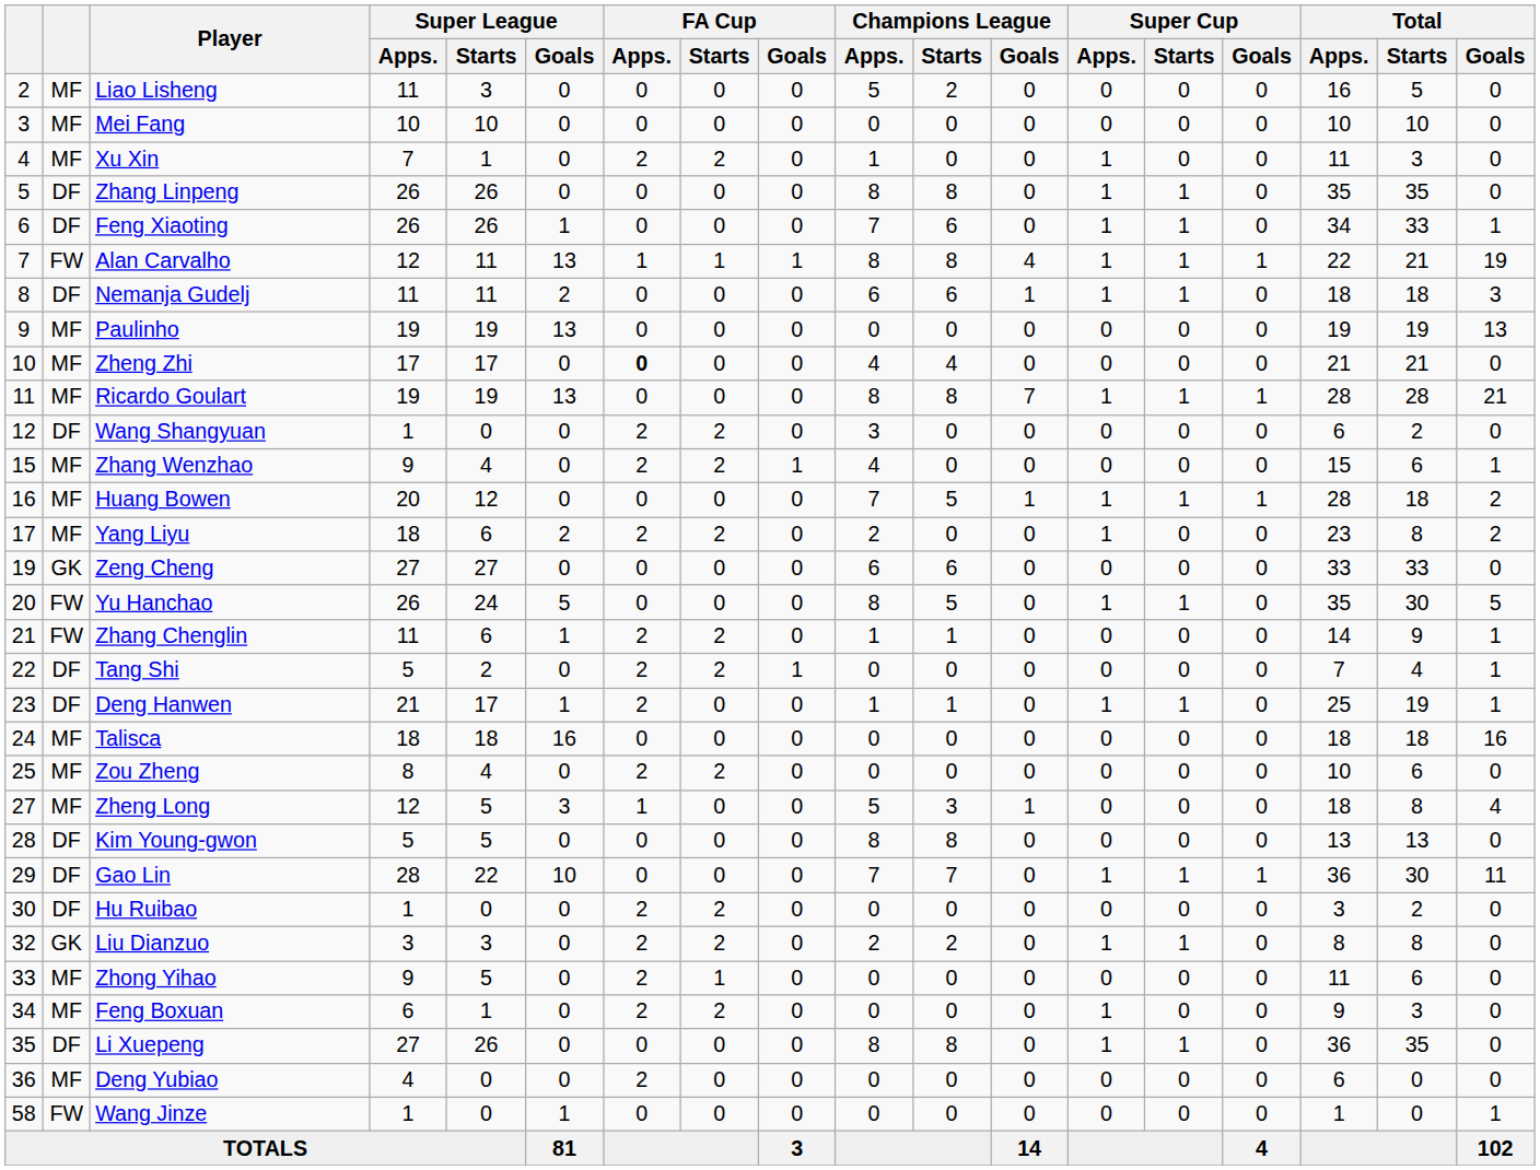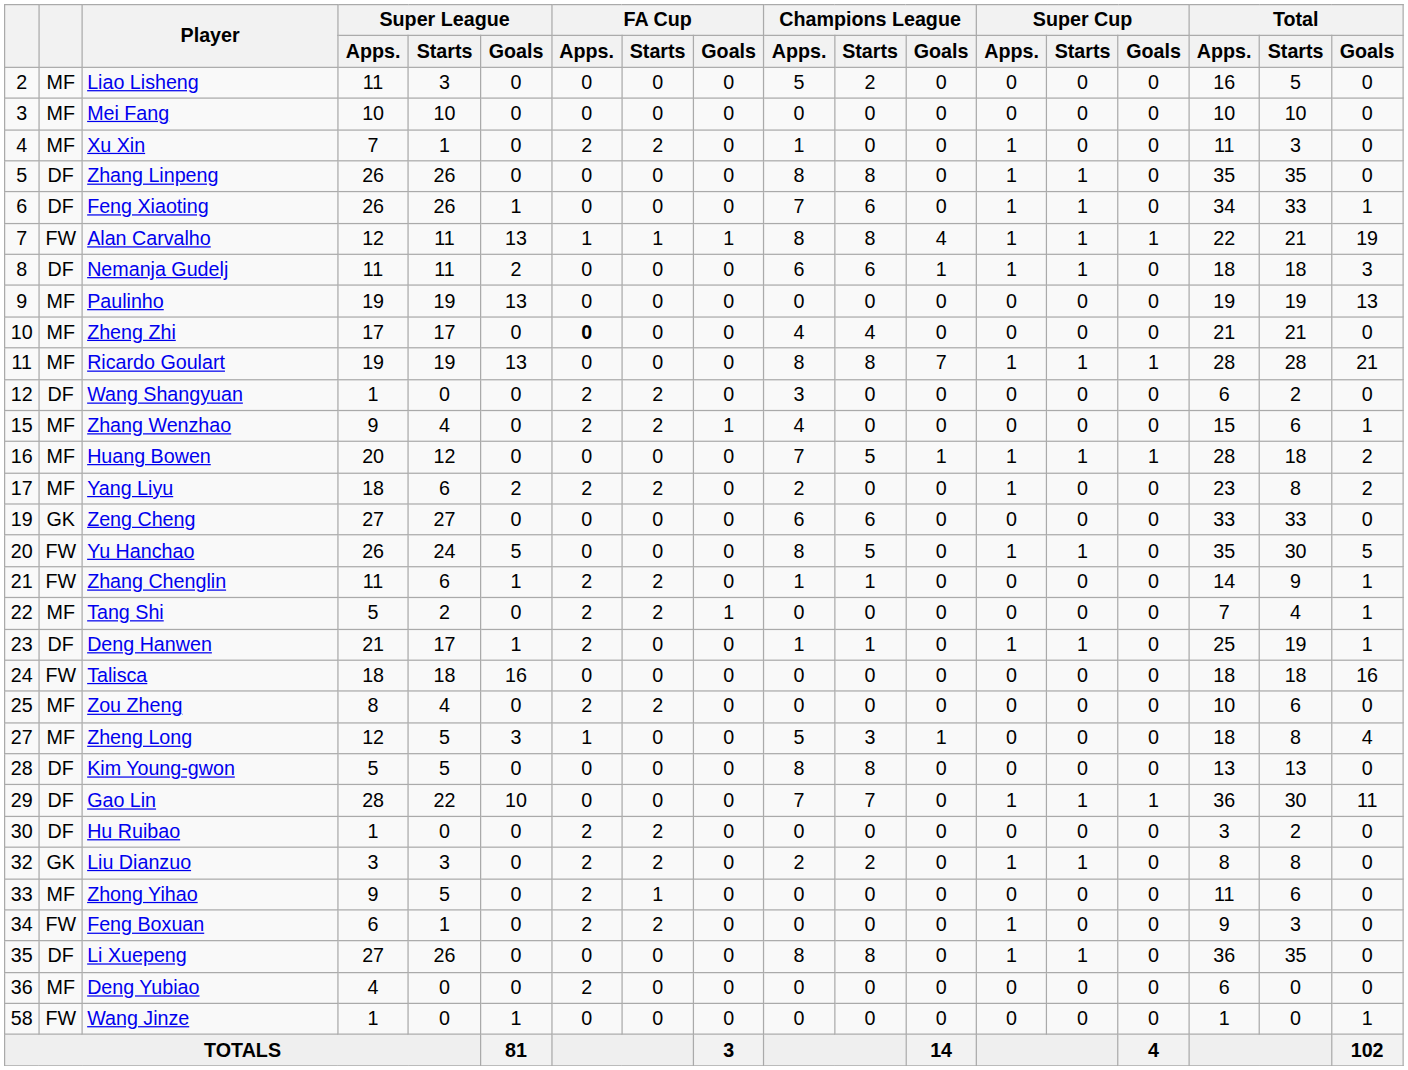 <table class="wikitable" style="text-align:center" width=90%>
 <tr>
 <th rowspan=2></th>
 <th rowspan=2></th>
 <th rowspan=2 width="200">Player</th>
 <th colspan=3 width="150">Super League</th>
 <th colspan=3 width="105">FA Cup</th>
 <th colspan=3 width="105">Champions League</th>
 <th colspan=3 width="105">Super Cup</th>
 <th colspan=3 width="150">Total</th>
 </tr>
 <tr>
 <th>Apps.</th>
 <th>Starts</th>
 <th>Goals</th>
 <th>Apps.</th>
 <th>Starts</th>
 <th>Goals</th>
 <th>Apps.</th>
 <th>Starts</th>
 <th>Goals</th>
 <th>Apps.</th>
 <th>Starts</th>
 <th>Goals</th>
 <th>Apps.</th>
 <th>Starts</th>
 <th>Goals</th>
 </tr>
 <tr>
 <td>2</td>
 <td>MF</td>
 <td align=left> <a href='#'>Liao Lisheng</a></td>
 <td>11</td>
 <td>3</td>
 <td>0</td>
 <td>0</td>
 <td>0</td>
 <td>0</td>
 <td>5</td>
 <td>2</td>
 <td>0</td>
 <td>0</td>
 <td>0</td>
 <td>0</td>
 <td>16</td>
 <td>5</td>
 <td>0</td>
 </tr>
 <tr>
 <td>3</td>
 <td>MF</td>
 <td align=left> <a href='#'>Mei Fang</a></td>
 <td>10</td>
 <td>10</td>
 <td>0</td>
 <td>0</td>
 <td>0</td>
 <td>0</td>
 <td>0</td>
 <td>0</td>
 <td>0</td>
 <td>0</td>
 <td>0</td>
 <td>0</td>
 <td>10</td>
 <td>10</td>
 <td>0</td>
 </tr>
 <tr>
 <td>4</td>
 <td>MF</td>
 <td align=left> <a href='#'>Xu Xin</a></td>
 <td>7</td>
 <td>1</td>
 <td>0</td>
 <td>2</td>
 <td>2</td>
 <td>0</td>
 <td>1</td>
 <td>0</td>
 <td>0</td>
 <td>1</td>
 <td>0</td>
 <td>0</td>
 <td>11</td>
 <td>3</td>
 <td>0</td>
 </tr>
 <tr>
 <td>5</td>
 <td>DF</td>
 <td align=left> <a href='#'>Zhang Linpeng</a></td>
 <td>26</td>
 <td>26</td>
 <td>0</td>
 <td>0</td>
 <td>0</td>
 <td>0</td>
 <td>8</td>
 <td>8</td>
 <td>0</td>
 <td>1</td>
 <td>1</td>
 <td>0</td>
 <td>35</td>
 <td>35</td>
 <td>0</td>
 </tr>
 <tr>
 <td>6</td>
 <td>DF</td>
 <td align=left> <a href='#'>Feng Xiaoting</a></td>
 <td>26</td>
 <td>26</td>
 <td>1</td>
 <td>0</td>
 <td>0</td>
 <td>0</td>
 <td>7</td>
 <td>6</td>
 <td>0</td>
 <td>1</td>
 <td>1</td>
 <td>0</td>
 <td>34</td>
 <td>33</td>
 <td>1</td>
 </tr>
 <tr>
 <td>7</td>
 <td>FW</td>
 <td align=left> <a href='#'>Alan Carvalho</a></td>
 <td>12</td>
 <td>11</td>
 <td>13</td>
 <td>1</td>
 <td>1</td>
 <td>1</td>
 <td>8</td>
 <td>8</td>
 <td>4</td>
 <td>1</td>
 <td>1</td>
 <td>1</td>
 <td>22</td>
 <td>21</td>
 <td>19</td>
 </tr>
 <tr>
 <td>8</td>
 <td>DF</td>
 <td align=left> <a href='#'>Nemanja Gudelj</a></td>
 <td>11</td>
 <td>11</td>
 <td>2</td>
 <td>0</td>
 <td>0</td>
 <td>0</td>
 <td>6</td>
 <td>6</td>
 <td>1</td>
 <td>1</td>
 <td>1</td>
 <td>0</td>
 <td>18</td>
 <td>18</td>
 <td>3</td>
 </tr>
 <tr>
 <td>9</td>
 <td>MF</td>
 <td align=left> <a href='#'>Paulinho</a></td>
 <td>19</td>
 <td>19</td>
 <td>13</td>
 <td>0</td>
 <td>0</td>
 <td>0</td>
 <td>0</td>
 <td>0</td>
 <td>0</td>
 <td>0</td>
 <td>0</td>
 <td>0</td>
 <td>19</td>
 <td>19</td>
 <td>13</td>
 </tr>
 <tr>
 <td>10</td>
 <td>MF</td>
 <td align=left> <a href='#'>Zheng Zhi</a></td>
 <td>17</td>
 <td>17</td>
 <td>0</td>
 <td><strong>0</strong></td>
 <td>0</td>
 <td>0</td>
 <td>4</td>
 <td>4</td>
 <td>0</td>
 <td>0</td>
 <td>0</td>
 <td>0</td>
 <td>21</td>
 <td>21</td>
 <td>0</td>
 </tr>
 <tr>
 <td>11</td>
 <td>MF</td>
 <td align=left> <a href='#'>Ricardo Goulart</a></td>
 <td>19</td>
 <td>19</td>
 <td>13</td>
 <td>0</td>
 <td>0</td>
 <td>0</td>
 <td>8</td>
 <td>8</td>
 <td>7</td>
 <td>1</td>
 <td>1</td>
 <td>1</td>
 <td>28</td>
 <td>28</td>
 <td>21</td>
 </tr>
 <tr>
 <td>12</td>
 <td>DF</td>
 <td align=left> <a href='#'>Wang Shangyuan</a></td>
 <td>1</td>
 <td>0</td>
 <td>0</td>
 <td>2</td>
 <td>2</td>
 <td>0</td>
 <td>3</td>
 <td>0</td>
 <td>0</td>
 <td>0</td>
 <td>0</td>
 <td>0</td>
 <td>6</td>
 <td>2</td>
 <td>0</td>
 </tr>
 <tr>
 <td>15</td>
 <td>MF</td>
 <td align=left> <a href='#'>Zhang Wenzhao</a></td>
 <td>9</td>
 <td>4</td>
 <td>0</td>
 <td>2</td>
 <td>2</td>
 <td>1</td>
 <td>4</td>
 <td>0</td>
 <td>0</td>
 <td>0</td>
 <td>0</td>
 <td>0</td>
 <td>15</td>
 <td>6</td>
 <td>1</td>
 </tr>
 <tr>
 <td>16</td>
 <td>MF</td>
 <td align=left> <a href='#'>Huang Bowen</a></td>
 <td>20</td>
 <td>12</td>
 <td>0</td>
 <td>0</td>
 <td>0</td>
 <td>0</td>
 <td>7</td>
 <td>5</td>
 <td>1</td>
 <td>1</td>
 <td>1</td>
 <td>1</td>
 <td>28</td>
 <td>18</td>
 <td>2</td>
 </tr>
 <tr>
 <td>17</td>
 <td>MF</td>
 <td align=left> <a href='#'>Yang Liyu</a></td>
 <td>18</td>
 <td>6</td>
 <td>2</td>
 <td>2</td>
 <td>2</td>
 <td>0</td>
 <td>2</td>
 <td>0</td>
 <td>0</td>
 <td>1</td>
 <td>0</td>
 <td>0</td>
 <td>23</td>
 <td>8</td>
 <td>2</td>
 </tr>
 <tr>
 <td>19</td>
 <td>GK</td>
 <td align=left> <a href='#'>Zeng Cheng</a></td>
 <td>27</td>
 <td>27</td>
 <td>0</td>
 <td>0</td>
 <td>0</td>
 <td>0</td>
 <td>6</td>
 <td>6</td>
 <td>0</td>
 <td>0</td>
 <td>0</td>
 <td>0</td>
 <td>33</td>
 <td>33</td>
 <td>0</td>
 </tr>
 <tr>
 <td>20</td>
 <td>FW</td>
 <td align=left> <a href='#'>Yu Hanchao</a></td>
 <td>26</td>
 <td>24</td>
 <td>5</td>
 <td>0</td>
 <td>0</td>
 <td>0</td>
 <td>8</td>
 <td>5</td>
 <td>0</td>
 <td>1</td>
 <td>1</td>
 <td>0</td>
 <td>35</td>
 <td>30</td>
 <td>5</td>
 </tr>
 <tr>
 <td>21</td>
 <td>FW</td>
 <td align=left> <a href='#'>Zhang Chenglin</a></td>
 <td>11</td>
 <td>6</td>
 <td>1</td>
 <td>2</td>
 <td>2</td>
 <td>0</td>
 <td>1</td>
 <td>1</td>
 <td>0</td>
 <td>0</td>
 <td>0</td>
 <td>0</td>
 <td>14</td>
 <td>9</td>
 <td>1</td>
 </tr>
 <tr>
 <td>22</td>
-<td>DF</td>
+<td>MF</td>
 <td align=left> <a href='#'>Tang Shi</a></td>
 <td>5</td>
 <td>2</td>
 <td>0</td>
 <td>2</td>
 <td>2</td>
 <td>1</td>
 <td>0</td>
 <td>0</td>
 <td>0</td>
 <td>0</td>
 <td>0</td>
 <td>0</td>
 <td>7</td>
 <td>4</td>
 <td>1</td>
 </tr>
 <tr>
 <td>23</td>
 <td>DF</td>
 <td align=left> <a href='#'>Deng Hanwen</a></td>
 <td>21</td>
 <td>17</td>
 <td>1</td>
 <td>2</td>
 <td>0</td>
 <td>0</td>
 <td>1</td>
 <td>1</td>
 <td>0</td>
 <td>1</td>
 <td>1</td>
 <td>0</td>
 <td>25</td>
 <td>19</td>
 <td>1</td>
 </tr>
 <tr>
 <td>24</td>
-<td>MF</td>
+<td>FW</td>
 <td align=left> <a href='#'>Talisca</a></td>
 <td>18</td>
 <td>18</td>
 <td>16</td>
 <td>0</td>
 <td>0</td>
 <td>0</td>
 <td>0</td>
 <td>0</td>
 <td>0</td>
 <td>0</td>
 <td>0</td>
 <td>0</td>
 <td>18</td>
 <td>18</td>
 <td>16</td>
 </tr>
 <tr>
 <td>25</td>
 <td>MF</td>
 <td align=left> <a href='#'>Zou Zheng</a></td>
 <td>8</td>
 <td>4</td>
 <td>0</td>
 <td>2</td>
 <td>2</td>
 <td>0</td>
 <td>0</td>
 <td>0</td>
 <td>0</td>
 <td>0</td>
 <td>0</td>
 <td>0</td>
 <td>10</td>
 <td>6</td>
 <td>0</td>
 </tr>
 <tr>
 <td>27</td>
 <td>MF</td>
 <td align=left> <a href='#'>Zheng Long</a></td>
 <td>12</td>
 <td>5</td>
 <td>3</td>
 <td>1</td>
 <td>0</td>
 <td>0</td>
 <td>5</td>
 <td>3</td>
 <td>1</td>
 <td>0</td>
 <td>0</td>
 <td>0</td>
 <td>18</td>
 <td>8</td>
 <td>4</td>
 </tr>
 <tr>
 <td>28</td>
 <td>DF</td>
 <td align=left> <a href='#'>Kim Young-gwon</a></td>
 <td>5</td>
 <td>5</td>
 <td>0</td>
 <td>0</td>
 <td>0</td>
 <td>0</td>
 <td>8</td>
 <td>8</td>
 <td>0</td>
 <td>0</td>
 <td>0</td>
 <td>0</td>
 <td>13</td>
 <td>13</td>
 <td>0</td>
 </tr>
 <tr>
 <td>29</td>
 <td>DF</td>
 <td align=left> <a href='#'>Gao Lin</a></td>
 <td>28</td>
 <td>22</td>
 <td>10</td>
 <td>0</td>
 <td>0</td>
 <td>0</td>
 <td>7</td>
 <td>7</td>
 <td>0</td>
 <td>1</td>
 <td>1</td>
 <td>1</td>
 <td>36</td>
 <td>30</td>
 <td>11</td>
 </tr>
 <tr>
 <td>30</td>
 <td>DF</td>
 <td align=left> <a href='#'>Hu Ruibao</a></td>
 <td>1</td>
 <td>0</td>
 <td>0</td>
 <td>2</td>
 <td>2</td>
 <td>0</td>
 <td>0</td>
 <td>0</td>
 <td>0</td>
 <td>0</td>
 <td>0</td>
 <td>0</td>
 <td>3</td>
 <td>2</td>
 <td>0</td>
 </tr>
 <tr>
 <td>32</td>
 <td>GK</td>
 <td align=left> <a href='#'>Liu Dianzuo</a></td>
 <td>3</td>
 <td>3</td>
 <td>0</td>
 <td>2</td>
 <td>2</td>
 <td>0</td>
 <td>2</td>
 <td>2</td>
 <td>0</td>
 <td>1</td>
 <td>1</td>
 <td>0</td>
 <td>8</td>
 <td>8</td>
 <td>0</td>
 </tr>
 <tr>
 <td>33</td>
 <td>MF</td>
 <td align=left> <a href='#'>Zhong Yihao</a></td>
 <td>9</td>
 <td>5</td>
 <td>0</td>
 <td>2</td>
 <td>1</td>
 <td>0</td>
 <td>0</td>
 <td>0</td>
 <td>0</td>
 <td>0</td>
 <td>0</td>
 <td>0</td>
 <td>11</td>
 <td>6</td>
 <td>0</td>
 </tr>
 <tr>
 <td>34</td>
-<td>MF</td>
+<td>FW</td>
 <td align=left> <a href='#'>Feng Boxuan</a></td>
 <td>6</td>
 <td>1</td>
 <td>0</td>
 <td>2</td>
 <td>2</td>
 <td>0</td>
 <td>0</td>
 <td>0</td>
 <td>0</td>
 <td>1</td>
 <td>0</td>
 <td>0</td>
 <td>9</td>
 <td>3</td>
 <td>0</td>
 </tr>
 <tr>
 <td>35</td>
 <td>DF</td>
 <td align=left> <a href='#'>Li Xuepeng</a></td>
 <td>27</td>
 <td>26</td>
 <td>0</td>
 <td>0</td>
 <td>0</td>
 <td>0</td>
 <td>8</td>
 <td>8</td>
 <td>0</td>
 <td>1</td>
 <td>1</td>
 <td>0</td>
 <td>36</td>
 <td>35</td>
 <td>0</td>
 </tr>
 <tr>
 <td>36</td>
 <td>MF</td>
 <td align=left> <a href='#'>Deng Yubiao</a></td>
 <td>4</td>
 <td>0</td>
 <td>0</td>
 <td>2</td>
 <td>0</td>
 <td>0</td>
 <td>0</td>
 <td>0</td>
 <td>0</td>
 <td>0</td>
 <td>0</td>
 <td>0</td>
 <td>6</td>
 <td>0</td>
 <td>0</td>
 </tr>
 <tr>
 <td>58</td>
 <td>FW</td>
 <td align=left> <a href='#'>Wang Jinze</a></td>
 <td>1</td>
 <td>0</td>
 <td>1</td>
 <td>0</td>
 <td>0</td>
 <td>0</td>
 <td>0</td>
 <td>0</td>
 <td>0</td>
 <td>0</td>
 <td>0</td>
 <td>0</td>
 <td>1</td>
 <td>0</td>
 <td>1</td>
 </tr>
 <tr>
 <td ! colspan=5 style="background: #efefef; text-align: center;"><strong>TOTALS</strong></td>
 <th>81</th>
 <td ! colspan=2 style="background: #efefef; text-align: center;"></td>
 <th>3</th>
 <td ! colspan=2 style="background: #efefef; text-align: center;"></td>
 <th>14</th>
 <td ! colspan=2 style="background: #efefef; text-align: center;"></td>
 <th>4</th>
 <td ! colspan=2 style="background: #efefef; text-align: center;"></td>
 <th>102</th>
 </tr>
 <tr>
 </tr>
 </table>
